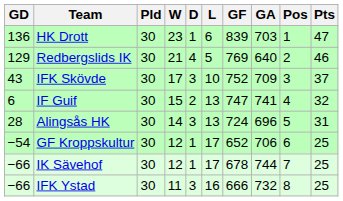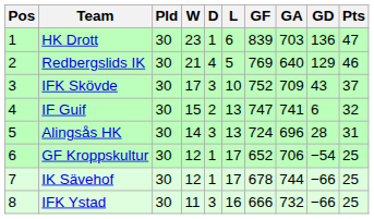 <table class="wikitable">
 <tr>
-<th><span>GD</span></th>
+<th><span>Pos</span></th>
 <th>Team</th>
 <th><span>Pld</span></th>
 <th><span>W</span></th>
 <th><span>D</span></th>
 <th><span>L</span></th>
 <th><span>GF</span></th>
 <th><span>GA</span></th>
-<th><span>Pos</span></th>
+<th><span>GD</span></th>
 <th><span>Pts</span></th>
 </tr>
 <tr style="background:#bbffbb">
-<td>136</td>
+<td>1</td>
 <td><a href='#'>HK Drott</a></td>
 <td>30</td>
 <td>23</td>
 <td>1</td>
 <td>6</td>
 <td>839</td>
 <td>703</td>
-<td>1</td>
+<td>136</td>
 <td>47</td>
 </tr>
 <tr style="background:#bbffbb">
-<td>129</td>
+<td>2</td>
 <td><a href='#'>Redbergslids IK</a></td>
 <td>30</td>
 <td>21</td>
 <td>4</td>
 <td>5</td>
 <td>769</td>
 <td>640</td>
-<td>2</td>
+<td>129</td>
 <td>46</td>
 </tr>
 <tr style="background:#bbffbb">
-<td>43</td>
+<td>3</td>
 <td><a href='#'>IFK Skövde</a></td>
 <td>30</td>
 <td>17</td>
 <td>3</td>
 <td>10</td>
 <td>752</td>
 <td>709</td>
-<td>3</td>
+<td>43</td>
 <td>37</td>
 </tr>
 <tr style="background:#bbffbb">
-<td>6</td>
+<td>4</td>
 <td><a href='#'>IF Guif</a></td>
 <td>30</td>
 <td>15</td>
 <td>2</td>
 <td>13</td>
 <td>747</td>
 <td>741</td>
-<td>4</td>
+<td>6</td>
 <td>32</td>
 </tr>
 <tr style="background:#bbffbb">
-<td>28</td>
+<td>5</td>
 <td><a href='#'>Alingsås HK</a></td>
 <td>30</td>
 <td>14</td>
 <td>3</td>
 <td>13</td>
 <td>724</td>
 <td>696</td>
-<td>5</td>
+<td>28</td>
 <td>31</td>
 </tr>
 <tr style="background:#bbffbb">
-<td>−54</td>
+<td>6</td>
 <td><a href='#'>GF Kroppskultur</a></td>
 <td>30</td>
 <td>12</td>
 <td>1</td>
 <td>17</td>
 <td>652</td>
 <td>706</td>
-<td>6</td>
+<td>−54</td>
 <td>25</td>
 </tr>
 <tr style="background:#ddffdd">
-<td>−66</td>
+<td>7</td>
 <td><a href='#'>IK Sävehof</a></td>
 <td>30</td>
 <td>12</td>
 <td>1</td>
 <td>17</td>
 <td>678</td>
 <td>744</td>
-<td>7</td>
+<td>−66</td>
 <td>25</td>
 </tr>
 <tr style="background:#ddffdd">
-<td>−66</td>
+<td>8</td>
 <td><a href='#'>IFK Ystad</a></td>
 <td>30</td>
 <td>11</td>
 <td>3</td>
 <td>16</td>
 <td>666</td>
 <td>732</td>
-<td>8</td>
+<td>−66</td>
 <td>25</td>
 </tr>
 </table>
